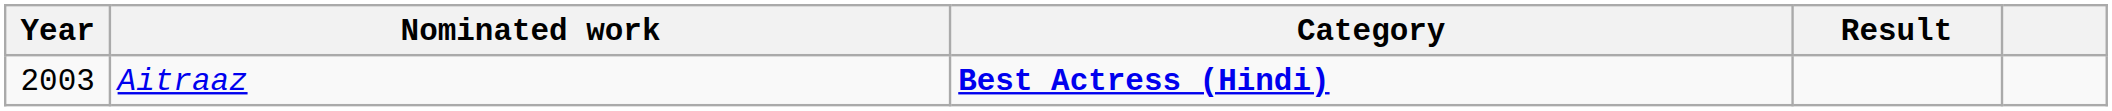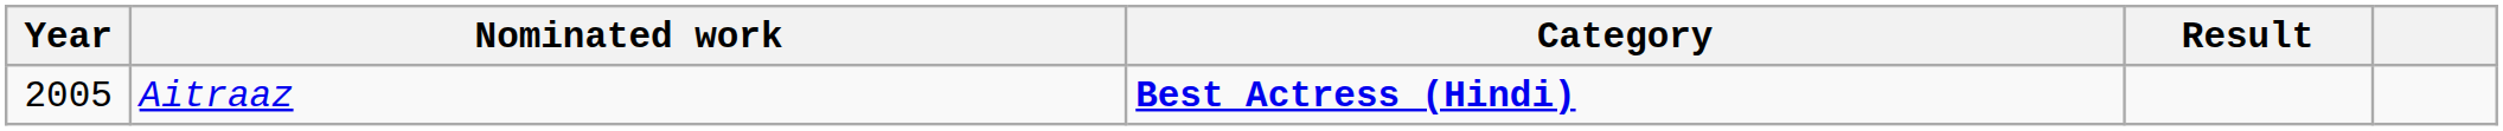 <table class="wikitable sortable" width=100%>
 <tr>
 <th width=5%>Year</th>
 <th width=40%>Nominated work</th>
 <th width=40%>Category</th>
 <th width=10%>Result</th>
 <th width=5%></th>
 </tr>
 <tr>
-<td style="text-align:center;">2003</td>
+<td style="text-align:center;">2005</td>
 <td style="text-align:left;"><em><a href='#'>Aitraaz</a></em></td>
 <td><strong><a href='#'>Best Actress (Hindi)</a></strong></td>
 <td></td>
 <td style="text-align:center;"></td>
 </tr>
 </table>
